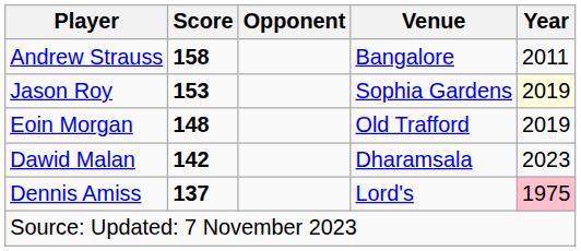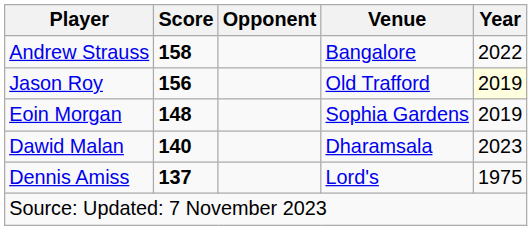 <table class="wikitable">
 <tr style="text-align: center;">
 <th style="text-align: center;" scope="col"><strong>Player</strong></th>
 <th style="text-align: center;" scope="col"><strong>Score</strong></th>
 <th style="text-align: center;" scope="col"><strong>Opponent</strong></th>
 <th style="text-align: center;" scope="col"><strong>Venue</strong></th>
 <th style="text-align: center;" scope="col"><strong>Year</strong></th>
 </tr>
 <tr>
 <td><a href='#'>Andrew Strauss</a></td>
 <td><strong>158</strong></td>
 <td></td>
 <td><a href='#'>Bangalore</a></td>
-<td>2011</td>
+<td>2022</td>
 </tr>
 <tr>
 <td><a href='#'>Jason Roy</a></td>
-<td><strong>153</strong></td>
+<td><strong>156</strong></td>
 <td></td>
-<td><a href='#'>Sophia Gardens</a></td>
+<td><a href='#'>Old Trafford</a></td>
 <td style="background: lightyellow;">2019</td>
 </tr>
 <tr>
 <td><a href='#'>Eoin Morgan</a></td>
 <td><strong>148</strong></td>
 <td></td>
-<td><a href='#'>Old Trafford</a></td>
+<td><a href='#'>Sophia Gardens</a></td>
 <td>2019</td>
 </tr>
 <tr>
 <td><a href='#'>Dawid Malan</a></td>
-<td><strong>142</strong></td>
+<td><strong>140</strong></td>
 <td></td>
 <td><a href='#'>Dharamsala</a></td>
 <td>2023</td>
 </tr>
 <tr>
 <td><a href='#'>Dennis Amiss</a></td>
 <td><strong>137</strong></td>
 <td></td>
 <td><a href='#'>Lord's</a></td>
-<td style="background: pink;">1975</td>
+<td>1975</td>
 </tr>
 <tr>
 <td colspan=5>Source: Updated: 7 November 2023</td>
 </tr>
 </table>
